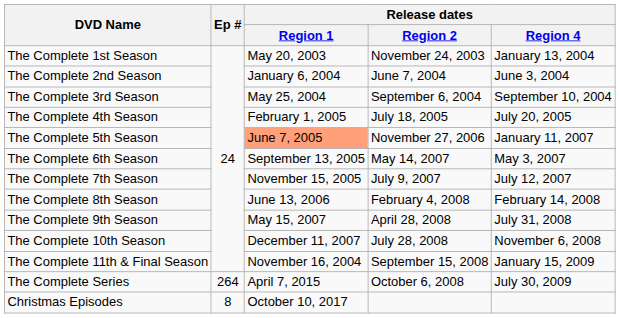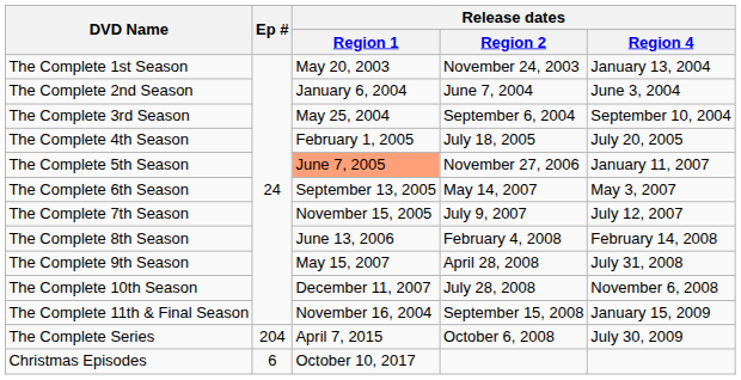 <table class="wikitable">
 <tr>
 <th ! rowspan="2">DVD Name</th>
 <th rowspan="2">Ep #</th>
 <th colspan="3">Release dates</th>
 </tr>
 <tr>
 <th><a href='#'>Region 1</a></th>
 <th><a href='#'>Region 2</a></th>
 <th><a href='#'>Region 4</a></th>
 </tr>
 <tr>
 <td>The Complete 1st Season</td>
 <td align="center" rowspan=11>24</td>
 <td>May 20, 2003</td>
 <td>November 24, 2003</td>
 <td>January 13, 2004</td>
 </tr>
 <tr>
 <td>The Complete 2nd Season</td>
 <td>January 6, 2004</td>
 <td>June 7, 2004</td>
 <td>June 3, 2004</td>
 </tr>
 <tr>
 <td>The Complete 3rd Season</td>
 <td>May 25, 2004</td>
 <td>September 6, 2004</td>
 <td>September 10, 2004</td>
 </tr>
 <tr>
 <td>The Complete 4th Season</td>
 <td>February 1, 2005</td>
 <td>July 18, 2005</td>
 <td>July 20, 2005</td>
 </tr>
 <tr>
 <td>The Complete 5th Season</td>
 <td style="background: lightsalmon;">June 7, 2005</td>
 <td>November 27, 2006</td>
 <td>January 11, 2007</td>
 </tr>
 <tr>
 <td>The Complete 6th Season</td>
 <td>September 13, 2005</td>
 <td>May 14, 2007</td>
 <td>May 3, 2007</td>
 </tr>
 <tr>
 <td>The Complete 7th Season</td>
 <td>November 15, 2005</td>
 <td>July 9, 2007</td>
 <td>July 12, 2007</td>
 </tr>
 <tr>
 <td>The Complete 8th Season</td>
 <td>June 13, 2006</td>
 <td>February 4, 2008</td>
 <td>February 14, 2008</td>
 </tr>
 <tr>
 <td>The Complete 9th Season</td>
 <td>May 15, 2007</td>
 <td>April 28, 2008</td>
 <td>July 31, 2008</td>
 </tr>
 <tr>
 <td>The Complete 10th Season</td>
 <td>December 11, 2007</td>
 <td>July 28, 2008</td>
 <td>November 6, 2008</td>
 </tr>
 <tr>
 <td>The Complete 11th & Final Season</td>
 <td>November 16, 2004</td>
 <td>September 15, 2008</td>
 <td>January 15, 2009</td>
 </tr>
 <tr>
 <td>The Complete Series</td>
-<td align="center">264</td>
+<td align="center">204</td>
 <td>April 7, 2015</td>
 <td>October 6, 2008</td>
 <td>July 30, 2009</td>
 </tr>
 <tr>
 <td>Christmas Episodes</td>
-<td align="center">8</td>
+<td align="center">6</td>
 <td>October 10, 2017</td>
 <td></td>
 <td></td>
 </tr>
 </table>
